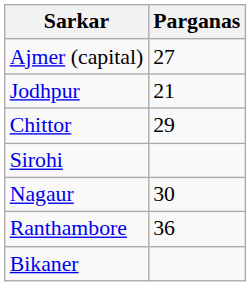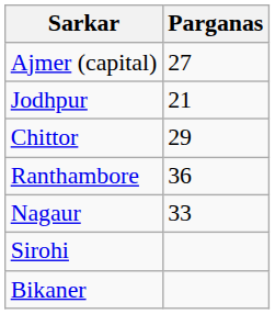 <table class="wikitable">
 <tr>
 <th>Sarkar</th>
 <th>Parganas</th>
 </tr>
 <tr>
 <td><a href='#'>Ajmer</a> (capital)</td>
 <td>27</td>
 </tr>
 <tr>
 <td><a href='#'>Jodhpur</a></td>
 <td>21</td>
 </tr>
 <tr>
 <td><a href='#'>Chittor</a></td>
 <td>29</td>
 </tr>
 <tr>
-<td><a href='#'>Sirohi</a></td>
-<td></td>
+<td><a href='#'>Ranthambore</a></td>
+<td>36</td>
 </tr>
 <tr>
 <td><a href='#'>Nagaur</a></td>
-<td>30</td>
+<td>33</td>
 </tr>
 <tr>
-<td><a href='#'>Ranthambore</a></td>
-<td>36</td>
+<td><a href='#'>Sirohi</a></td>
+<td></td>
 </tr>
 <tr>
 <td><a href='#'>Bikaner</a></td>
 <td></td>
 </tr>
 </table>
